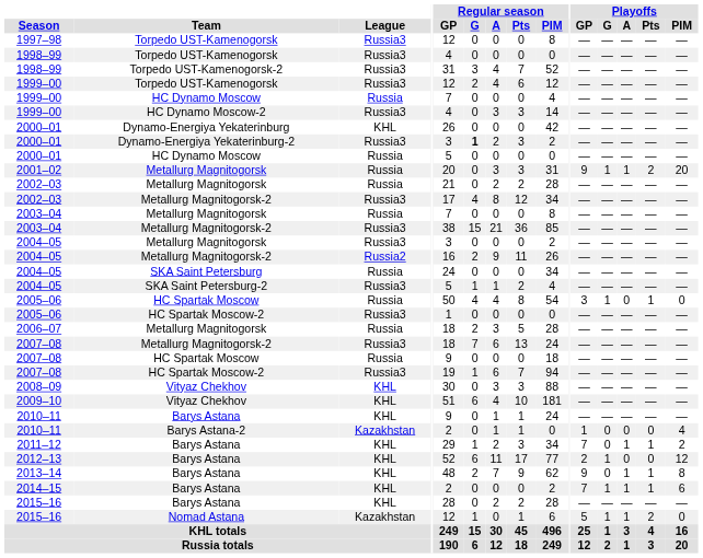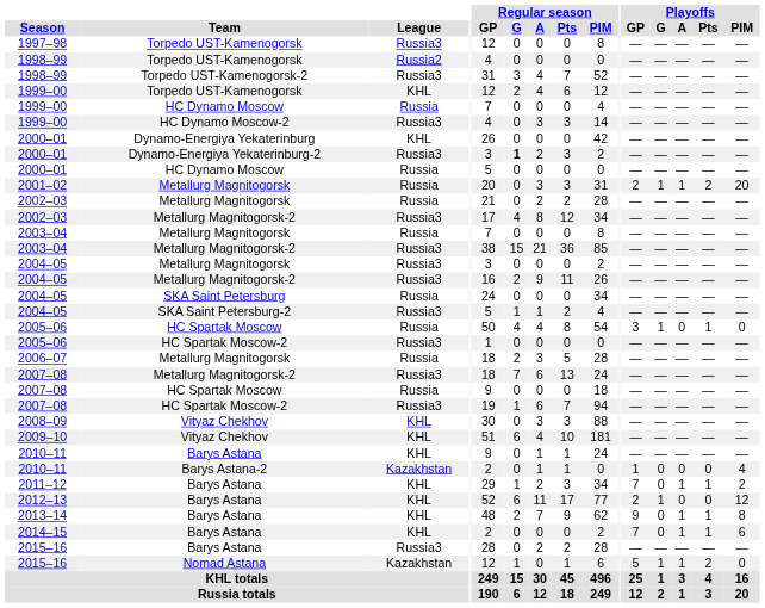 <table border="0" cellpadding="1" cellspacing="0" style="text-align:center; width:60em">
 <tr bgcolor="#e0e0e0">
 <th colspan="3" bgcolor="#ffffff"></th>
 <th rowspan="99" bgcolor="#ffffff"></th>
 <th colspan="5"><a href='#'>Regular season</a></th>
 <th rowspan="99" bgcolor="#ffffff"></th>
 <th colspan="5"><a href='#'>Playoffs</a></th>
 </tr>
 <tr bgcolor="#e0e0e0">
 <th><a href='#'>Season</a></th>
 <th>Team</th>
 <th>League</th>
 <th>GP</th>
 <th><a href='#'>G</a></th>
 <th><a href='#'>A</a></th>
 <th><a href='#'>Pts</a></th>
 <th><a href='#'>PIM</a></th>
 <th>GP</th>
 <th>G</th>
 <th>A</th>
 <th>Pts</th>
 <th>PIM</th>
 </tr>
 <tr>
 <td><a href='#'>1997–98</a></td>
 <td><a href='#'>Torpedo UST-Kamenogorsk</a></td>
 <td><a href='#'>Russia3</a></td>
 <td>12</td>
 <td>0</td>
 <td>0</td>
 <td>0</td>
 <td>8</td>
 <td>—</td>
 <td>—</td>
 <td>—</td>
 <td>—</td>
 <td>—</td>
 </tr>
 <tr bgcolor="#f0f0f0">
 <td><a href='#'>1998–99</a></td>
 <td>Torpedo UST-Kamenogorsk</td>
-<td>Russia3</td>
+<td><a href='#'>Russia2</a></td>
 <td>4</td>
 <td>0</td>
 <td>0</td>
 <td>0</td>
 <td>0</td>
 <td>—</td>
 <td>—</td>
 <td>—</td>
 <td>—</td>
 <td>—</td>
 </tr>
 <tr>
 <td><a href='#'>1998–99</a></td>
 <td>Torpedo UST-Kamenogorsk-2</td>
 <td>Russia3</td>
 <td>31</td>
 <td>3</td>
 <td>4</td>
 <td>7</td>
 <td>52</td>
 <td>—</td>
 <td>—</td>
 <td>—</td>
 <td>—</td>
 <td>—</td>
 </tr>
 <tr bgcolor="#f0f0f0">
 <td><a href='#'>1999–00</a></td>
 <td>Torpedo UST-Kamenogorsk</td>
-<td>Russia3</td>
+<td>KHL</td>
 <td>12</td>
 <td>2</td>
 <td>4</td>
 <td>6</td>
 <td>12</td>
 <td>—</td>
 <td>—</td>
 <td>—</td>
 <td>—</td>
 <td>—</td>
 </tr>
 <tr>
 <td><a href='#'>1999–00</a></td>
 <td><a href='#'>HC Dynamo Moscow</a></td>
 <td><a href='#'>Russia</a></td>
 <td>7</td>
 <td>0</td>
 <td>0</td>
 <td>0</td>
 <td>4</td>
 <td>—</td>
 <td>—</td>
 <td>—</td>
 <td>—</td>
 <td>—</td>
 </tr>
 <tr bgcolor="#f0f0f0">
 <td><a href='#'>1999–00</a></td>
 <td>HC Dynamo Moscow-2</td>
 <td>Russia3</td>
 <td>4</td>
 <td>0</td>
 <td>3</td>
 <td>3</td>
 <td>14</td>
 <td>—</td>
 <td>—</td>
 <td>—</td>
 <td>—</td>
 <td>—</td>
 </tr>
 <tr>
 <td><a href='#'>2000–01</a></td>
 <td>Dynamo-Energiya Yekaterinburg</td>
 <td>KHL</td>
 <td>26</td>
 <td>0</td>
 <td>0</td>
 <td>0</td>
 <td>42</td>
 <td>—</td>
 <td>—</td>
 <td>—</td>
 <td>—</td>
 <td>—</td>
 </tr>
 <tr bgcolor="#f0f0f0">
 <td><a href='#'>2000–01</a></td>
 <td>Dynamo-Energiya Yekaterinburg-2</td>
 <td>Russia3</td>
 <td>3</td>
 <td><strong>1</strong></td>
 <td>2</td>
 <td>3</td>
 <td>2</td>
 <td>—</td>
 <td>—</td>
 <td>—</td>
 <td>—</td>
 <td>—</td>
 </tr>
 <tr>
 <td><a href='#'>2000–01</a></td>
 <td>HC Dynamo Moscow</td>
 <td>Russia</td>
 <td>5</td>
 <td>0</td>
 <td>0</td>
 <td>0</td>
 <td>0</td>
 <td>—</td>
 <td>—</td>
 <td>—</td>
 <td>—</td>
 <td>—</td>
 </tr>
 <tr bgcolor="#f0f0f0">
 <td><a href='#'>2001–02</a></td>
 <td><a href='#'>Metallurg Magnitogorsk</a></td>
 <td>Russia</td>
 <td>20</td>
 <td>0</td>
 <td>3</td>
 <td>3</td>
 <td>31</td>
-<td>9</td>
+<td>2</td>
 <td>1</td>
 <td>1</td>
 <td>2</td>
 <td>20</td>
 </tr>
 <tr>
 <td><a href='#'>2002–03</a></td>
 <td>Metallurg Magnitogorsk</td>
 <td>Russia</td>
 <td>21</td>
 <td>0</td>
 <td>2</td>
 <td>2</td>
 <td>28</td>
 <td>—</td>
 <td>—</td>
 <td>—</td>
 <td>—</td>
 <td>—</td>
 </tr>
 <tr bgcolor="#f0f0f0">
 <td><a href='#'>2002–03</a></td>
 <td>Metallurg Magnitogorsk-2</td>
 <td>Russia3</td>
 <td>17</td>
 <td>4</td>
 <td>8</td>
 <td>12</td>
 <td>34</td>
 <td>—</td>
 <td>—</td>
 <td>—</td>
 <td>—</td>
 <td>—</td>
 </tr>
 <tr>
 <td><a href='#'>2003–04</a></td>
 <td>Metallurg Magnitogorsk</td>
 <td>Russia</td>
 <td>7</td>
 <td>0</td>
 <td>0</td>
 <td>0</td>
 <td>8</td>
 <td>—</td>
 <td>—</td>
 <td>—</td>
 <td>—</td>
 <td>—</td>
 </tr>
 <tr bgcolor="#f0f0f0">
 <td><a href='#'>2003–04</a></td>
 <td>Metallurg Magnitogorsk-2</td>
 <td>Russia3</td>
 <td>38</td>
 <td>15</td>
 <td>21</td>
 <td>36</td>
 <td>85</td>
 <td>—</td>
 <td>—</td>
 <td>—</td>
 <td>—</td>
 <td>—</td>
 </tr>
 <tr>
 <td><a href='#'>2004–05</a></td>
 <td>Metallurg Magnitogorsk</td>
 <td>Russia3</td>
 <td>3</td>
 <td>0</td>
 <td>0</td>
 <td>0</td>
 <td>2</td>
 <td>—</td>
 <td>—</td>
 <td>—</td>
 <td>—</td>
 <td>—</td>
 </tr>
 <tr bgcolor="#f0f0f0">
 <td><a href='#'>2004–05</a></td>
 <td>Metallurg Magnitogorsk-2</td>
-<td><a href='#'>Russia2</a></td>
+<td>Russia3</td>
 <td>16</td>
 <td>2</td>
 <td>9</td>
 <td>11</td>
 <td>26</td>
 <td>—</td>
 <td>—</td>
 <td>—</td>
 <td>—</td>
 <td>—</td>
 </tr>
 <tr>
 <td><a href='#'>2004–05</a></td>
 <td><a href='#'>SKA Saint Petersburg</a></td>
 <td>Russia</td>
 <td>24</td>
 <td>0</td>
 <td>0</td>
 <td>0</td>
 <td>34</td>
 <td>—</td>
 <td>—</td>
 <td>—</td>
 <td>—</td>
 <td>—</td>
 </tr>
 <tr bgcolor="#f0f0f0">
 <td><a href='#'>2004–05</a></td>
 <td>SKA Saint Petersburg-2</td>
 <td>Russia3</td>
 <td>5</td>
 <td>1</td>
 <td>1</td>
 <td>2</td>
 <td>4</td>
 <td>—</td>
 <td>—</td>
 <td>—</td>
 <td>—</td>
 <td>—</td>
 </tr>
 <tr>
 <td><a href='#'>2005–06</a></td>
 <td><a href='#'>HC Spartak Moscow</a></td>
 <td>Russia</td>
 <td>50</td>
 <td>4</td>
 <td>4</td>
 <td>8</td>
 <td>54</td>
 <td>3</td>
 <td>1</td>
 <td>0</td>
 <td>1</td>
 <td>0</td>
 </tr>
 <tr bgcolor="#f0f0f0">
 <td><a href='#'>2005–06</a></td>
 <td>HC Spartak Moscow-2</td>
 <td>Russia3</td>
 <td>1</td>
 <td>0</td>
 <td>0</td>
 <td>0</td>
 <td>0</td>
 <td>—</td>
 <td>—</td>
 <td>—</td>
 <td>—</td>
 <td>—</td>
 </tr>
 <tr>
 <td><a href='#'>2006–07</a></td>
 <td>Metallurg Magnitogorsk</td>
 <td>Russia</td>
 <td>18</td>
 <td>2</td>
 <td>3</td>
 <td>5</td>
 <td>28</td>
 <td>—</td>
 <td>—</td>
 <td>—</td>
 <td>—</td>
 <td>—</td>
 </tr>
 <tr bgcolor="#f0f0f0">
 <td><a href='#'>2007–08</a></td>
 <td>Metallurg Magnitogorsk-2</td>
 <td>Russia3</td>
 <td>18</td>
 <td>7</td>
 <td>6</td>
 <td>13</td>
 <td>24</td>
 <td>—</td>
 <td>—</td>
 <td>—</td>
 <td>—</td>
 <td>—</td>
 </tr>
 <tr>
 <td><a href='#'>2007–08</a></td>
 <td>HC Spartak Moscow</td>
 <td>Russia</td>
 <td>9</td>
 <td>0</td>
 <td>0</td>
 <td>0</td>
 <td>18</td>
 <td>—</td>
 <td>—</td>
 <td>—</td>
 <td>—</td>
 <td>—</td>
 </tr>
 <tr bgcolor="#f0f0f0">
 <td><a href='#'>2007–08</a></td>
 <td>HC Spartak Moscow-2</td>
 <td>Russia3</td>
 <td>19</td>
 <td>1</td>
 <td>6</td>
 <td>7</td>
 <td>94</td>
 <td>—</td>
 <td>—</td>
 <td>—</td>
 <td>—</td>
 <td>—</td>
 </tr>
 <tr>
 <td><a href='#'>2008–09</a></td>
 <td><a href='#'>Vityaz Chekhov</a></td>
 <td><a href='#'>KHL</a></td>
 <td>30</td>
 <td>0</td>
 <td>3</td>
 <td>3</td>
 <td>88</td>
 <td>—</td>
 <td>—</td>
 <td>—</td>
 <td>—</td>
 <td>—</td>
 </tr>
 <tr bgcolor="#f0f0f0">
 <td><a href='#'>2009–10</a></td>
 <td>Vityaz Chekhov</td>
 <td>KHL</td>
 <td>51</td>
 <td>6</td>
 <td>4</td>
 <td>10</td>
 <td>181</td>
 <td>—</td>
 <td>—</td>
 <td>—</td>
 <td>—</td>
 <td>—</td>
 </tr>
 <tr>
 <td><a href='#'>2010–11</a></td>
 <td><a href='#'>Barys Astana</a></td>
 <td>KHL</td>
 <td>9</td>
 <td>0</td>
 <td>1</td>
 <td>1</td>
 <td>24</td>
 <td>—</td>
 <td>—</td>
 <td>—</td>
 <td>—</td>
 <td>—</td>
 </tr>
 <tr bgcolor="#f0f0f0">
 <td><a href='#'>2010–11</a></td>
 <td>Barys Astana-2</td>
 <td><a href='#'>Kazakhstan</a></td>
 <td>2</td>
 <td>0</td>
 <td>1</td>
 <td>1</td>
 <td>0</td>
 <td>1</td>
 <td>0</td>
 <td>0</td>
 <td>0</td>
 <td>4</td>
 </tr>
 <tr>
 <td><a href='#'>2011–12</a></td>
 <td>Barys Astana</td>
 <td>KHL</td>
 <td>29</td>
 <td>1</td>
 <td>2</td>
 <td>3</td>
 <td>34</td>
 <td>7</td>
 <td>0</td>
 <td>1</td>
 <td>1</td>
 <td>2</td>
 </tr>
 <tr bgcolor="#f0f0f0">
 <td><a href='#'>2012–13</a></td>
 <td>Barys Astana</td>
 <td>KHL</td>
 <td>52</td>
 <td>6</td>
 <td>11</td>
 <td>17</td>
 <td>77</td>
 <td>2</td>
 <td>1</td>
 <td>0</td>
 <td>0</td>
 <td>12</td>
 </tr>
 <tr>
 <td><a href='#'>2013–14</a></td>
 <td>Barys Astana</td>
 <td>KHL</td>
 <td>48</td>
 <td>2</td>
 <td>7</td>
 <td>9</td>
 <td>62</td>
 <td>9</td>
 <td>0</td>
 <td>1</td>
 <td>1</td>
 <td>8</td>
 </tr>
 <tr bgcolor="#f0f0f0">
 <td><a href='#'>2014–15</a></td>
 <td>Barys Astana</td>
 <td>KHL</td>
 <td>2</td>
 <td>0</td>
 <td>0</td>
 <td>0</td>
 <td>2</td>
 <td>7</td>
-<td>1</td>
+<td>0</td>
 <td>1</td>
 <td>1</td>
 <td>6</td>
 </tr>
 <tr>
 <td><a href='#'>2015–16</a></td>
 <td>Barys Astana</td>
-<td>KHL</td>
+<td>Russia3</td>
 <td>28</td>
 <td>0</td>
 <td>2</td>
 <td>2</td>
 <td>28</td>
 <td>—</td>
 <td>—</td>
 <td>—</td>
 <td>—</td>
 <td>—</td>
 </tr>
 <tr bgcolor="#f0f0f0">
 <td><a href='#'>2015–16</a></td>
 <td><a href='#'>Nomad Astana</a></td>
 <td>Kazakhstan</td>
 <td>12</td>
 <td>1</td>
 <td>0</td>
 <td>1</td>
 <td>6</td>
 <td>5</td>
 <td>1</td>
 <td>1</td>
 <td>2</td>
 <td>0</td>
 </tr>
 <tr>
 </tr>
 <tr ALIGN="center" bgcolor="#e0e0e0">
 <th colspan="3">KHL totals</th>
 <th ALIGN="center">249</th>
 <th ALIGN="center">15</th>
 <th ALIGN="center">30</th>
 <th ALIGN="center">45</th>
 <th ALIGN="center">496</th>
 <th ALIGN="center">25</th>
 <th ALIGN="center">1</th>
 <th ALIGN="center">3</th>
 <th ALIGN="center">4</th>
 <th ALIGN="center">16</th>
 </tr>
 <tr>
 </tr>
 <tr ALIGN="center" bgcolor="#e0e0e0">
 <th colspan="3">Russia totals</th>
 <th ALIGN="center">190</th>
 <th ALIGN="center">6</th>
 <th ALIGN="center">12</th>
 <th ALIGN="center">18</th>
 <th ALIGN="center">249</th>
 <th ALIGN="center">12</th>
 <th ALIGN="center">2</th>
 <th ALIGN="center">1</th>
 <th ALIGN="center">3</th>
 <th ALIGN="center">20</th>
 </tr>
 </table>
